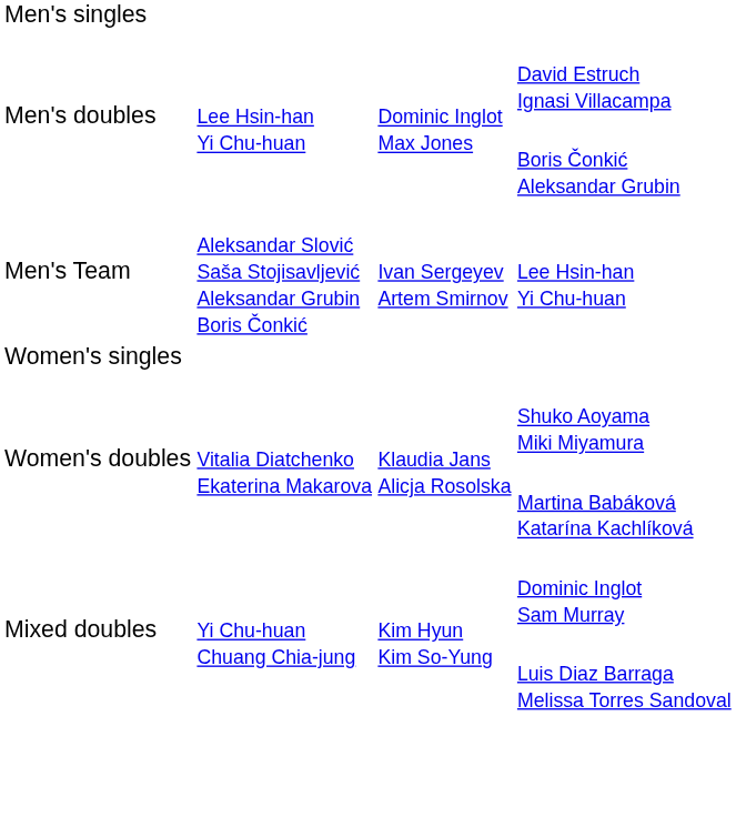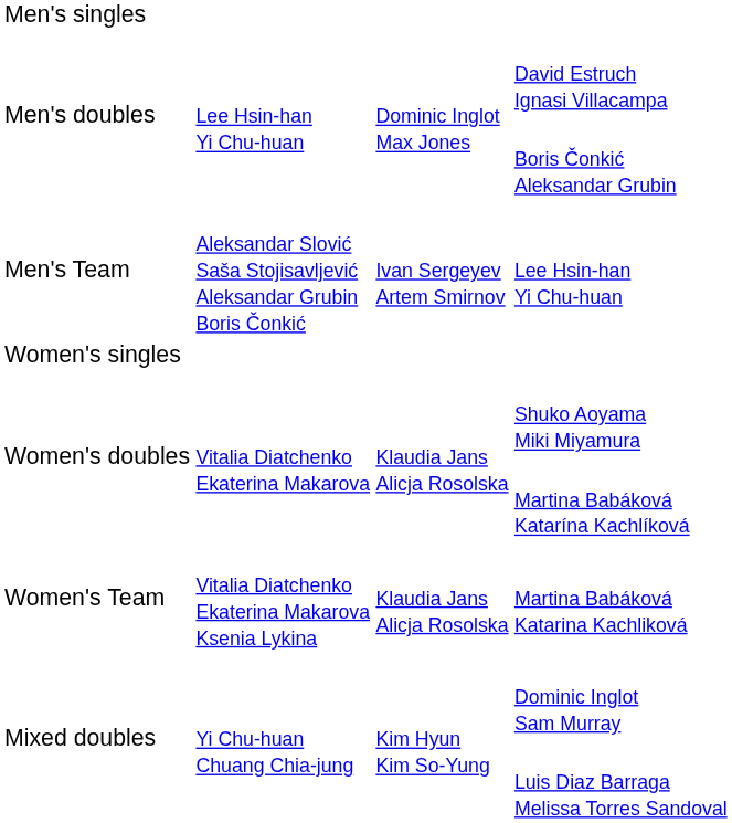 <table>
 <tr>
 <td rowspan=2>Men's singles</td>
 <td rowspan=2></td>
 <td rowspan=2></td>
 <td></td>
 </tr>
 <tr>
 <td></td>
 </tr>
 <tr>
 <td rowspan=2>Men's doubles</td>
 <td rowspan=2> <br><small><a href='#'>Lee Hsin-han</a><br><a href='#'>Yi Chu-huan</a></small></td>
 <td rowspan=2> <br><small><a href='#'>Dominic Inglot</a><br><a href='#'>Max Jones</a></small></td>
 <td> <br><small><a href='#'>David Estruch</a><br><a href='#'>Ignasi Villacampa</a></small></td>
 </tr>
 <tr>
 <td> <br><small><a href='#'>Boris Čonkić</a><br><a href='#'>Aleksandar Grubin</a></small></td>
 </tr>
 <tr>
 <td>Men's Team</td>
 <td> <br><small><a href='#'>Aleksandar Slović</a><br><a href='#'>Saša Stojisavljević</a><br><a href='#'>Aleksandar Grubin</a><br><a href='#'>Boris Čonkić</a></small></td>
 <td> <br><small><a href='#'>Ivan Sergeyev</a><br><a href='#'>Artem Smirnov</a></small></td>
 <td> <br><small><a href='#'>Lee Hsin-han</a><br><a href='#'>Yi Chu-huan</a></small></td>
 </tr>
 <tr>
 <td rowspan=2>Women's singles</td>
 <td rowspan=2></td>
 <td rowspan=2></td>
 <td></td>
 </tr>
 <tr>
 <td></td>
 </tr>
 <tr>
 <td rowspan=2>Women's doubles</td>
 <td rowspan=2> <br><small><a href='#'>Vitalia Diatchenko</a><br><a href='#'>Ekaterina Makarova</a><br></small></td>
 <td rowspan=2> <br><small><a href='#'>Klaudia Jans</a><br><a href='#'>Alicja Rosolska</a></small></td>
 <td> <br><small><a href='#'>Shuko Aoyama</a><br><a href='#'>Miki Miyamura</a></small></td>
 </tr>
 <tr>
 <td> <br><small><a href='#'>Martina Babáková</a><br><a href='#'>Katarína Kachlíková</a></small></td>
 </tr>
 <tr>
+<td>Women's Team</td>
+<td> <br><small><a href='#'>Vitalia Diatchenko</a><br><a href='#'>Ekaterina Makarova</a><br><a href='#'>Ksenia Lykina</a></small></td>
+<td> <br><small><a href='#'>Klaudia Jans</a><br><a href='#'>Alicja Rosolska</a></small></td>
+<td> <br><small><a href='#'>Martina Babáková</a><br><a href='#'>Katarina Kachliková</a></small></td>
+</tr>
+<tr>
 <td rowspan=2>Mixed doubles</td>
 <td rowspan=2> <br><small><a href='#'>Yi Chu-huan</a><br><a href='#'>Chuang Chia-jung</a></small></td>
 <td rowspan=2> <br><small><a href='#'>Kim Hyun</a><br><a href='#'>Kim So-Yung</a></small></td>
 <td> <br><small><a href='#'>Dominic Inglot</a><br><a href='#'>Sam Murray</a></small></td>
 </tr>
 <tr>
 <td> <br><small><a href='#'>Luis Diaz Barraga</a><br><a href='#'>Melissa Torres Sandoval</a></small></td>
 </tr>
 <tr>
 </tr>
 </table>
